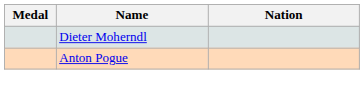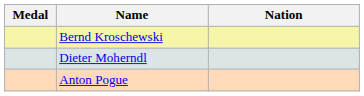 <table class=wikitable style="border:1px solid #AAAAAA;font-size:90%">
 <tr bgcolor="#E4E4E4">
 <th width=50>Medal</th>
 <th width=160>Name</th>
 <th width=160>Nation</th>
+</tr>
+<tr bgcolor="#F7F6A8">
+<td align="center"></td>
+<td><a href='#'>Bernd Kroschewski</a></td>
+<td></td>
 </tr>
 <tr bgcolor="#DCE5E5">
 <td align="center"></td>
 <td><a href='#'>Dieter Moherndl</a></td>
 <td></td>
 </tr>
 <tr bgcolor="#FFDAB9">
 <td align="center"></td>
 <td><a href='#'>Anton Pogue</a></td>
 <td></td>
 </tr>
 </table>
